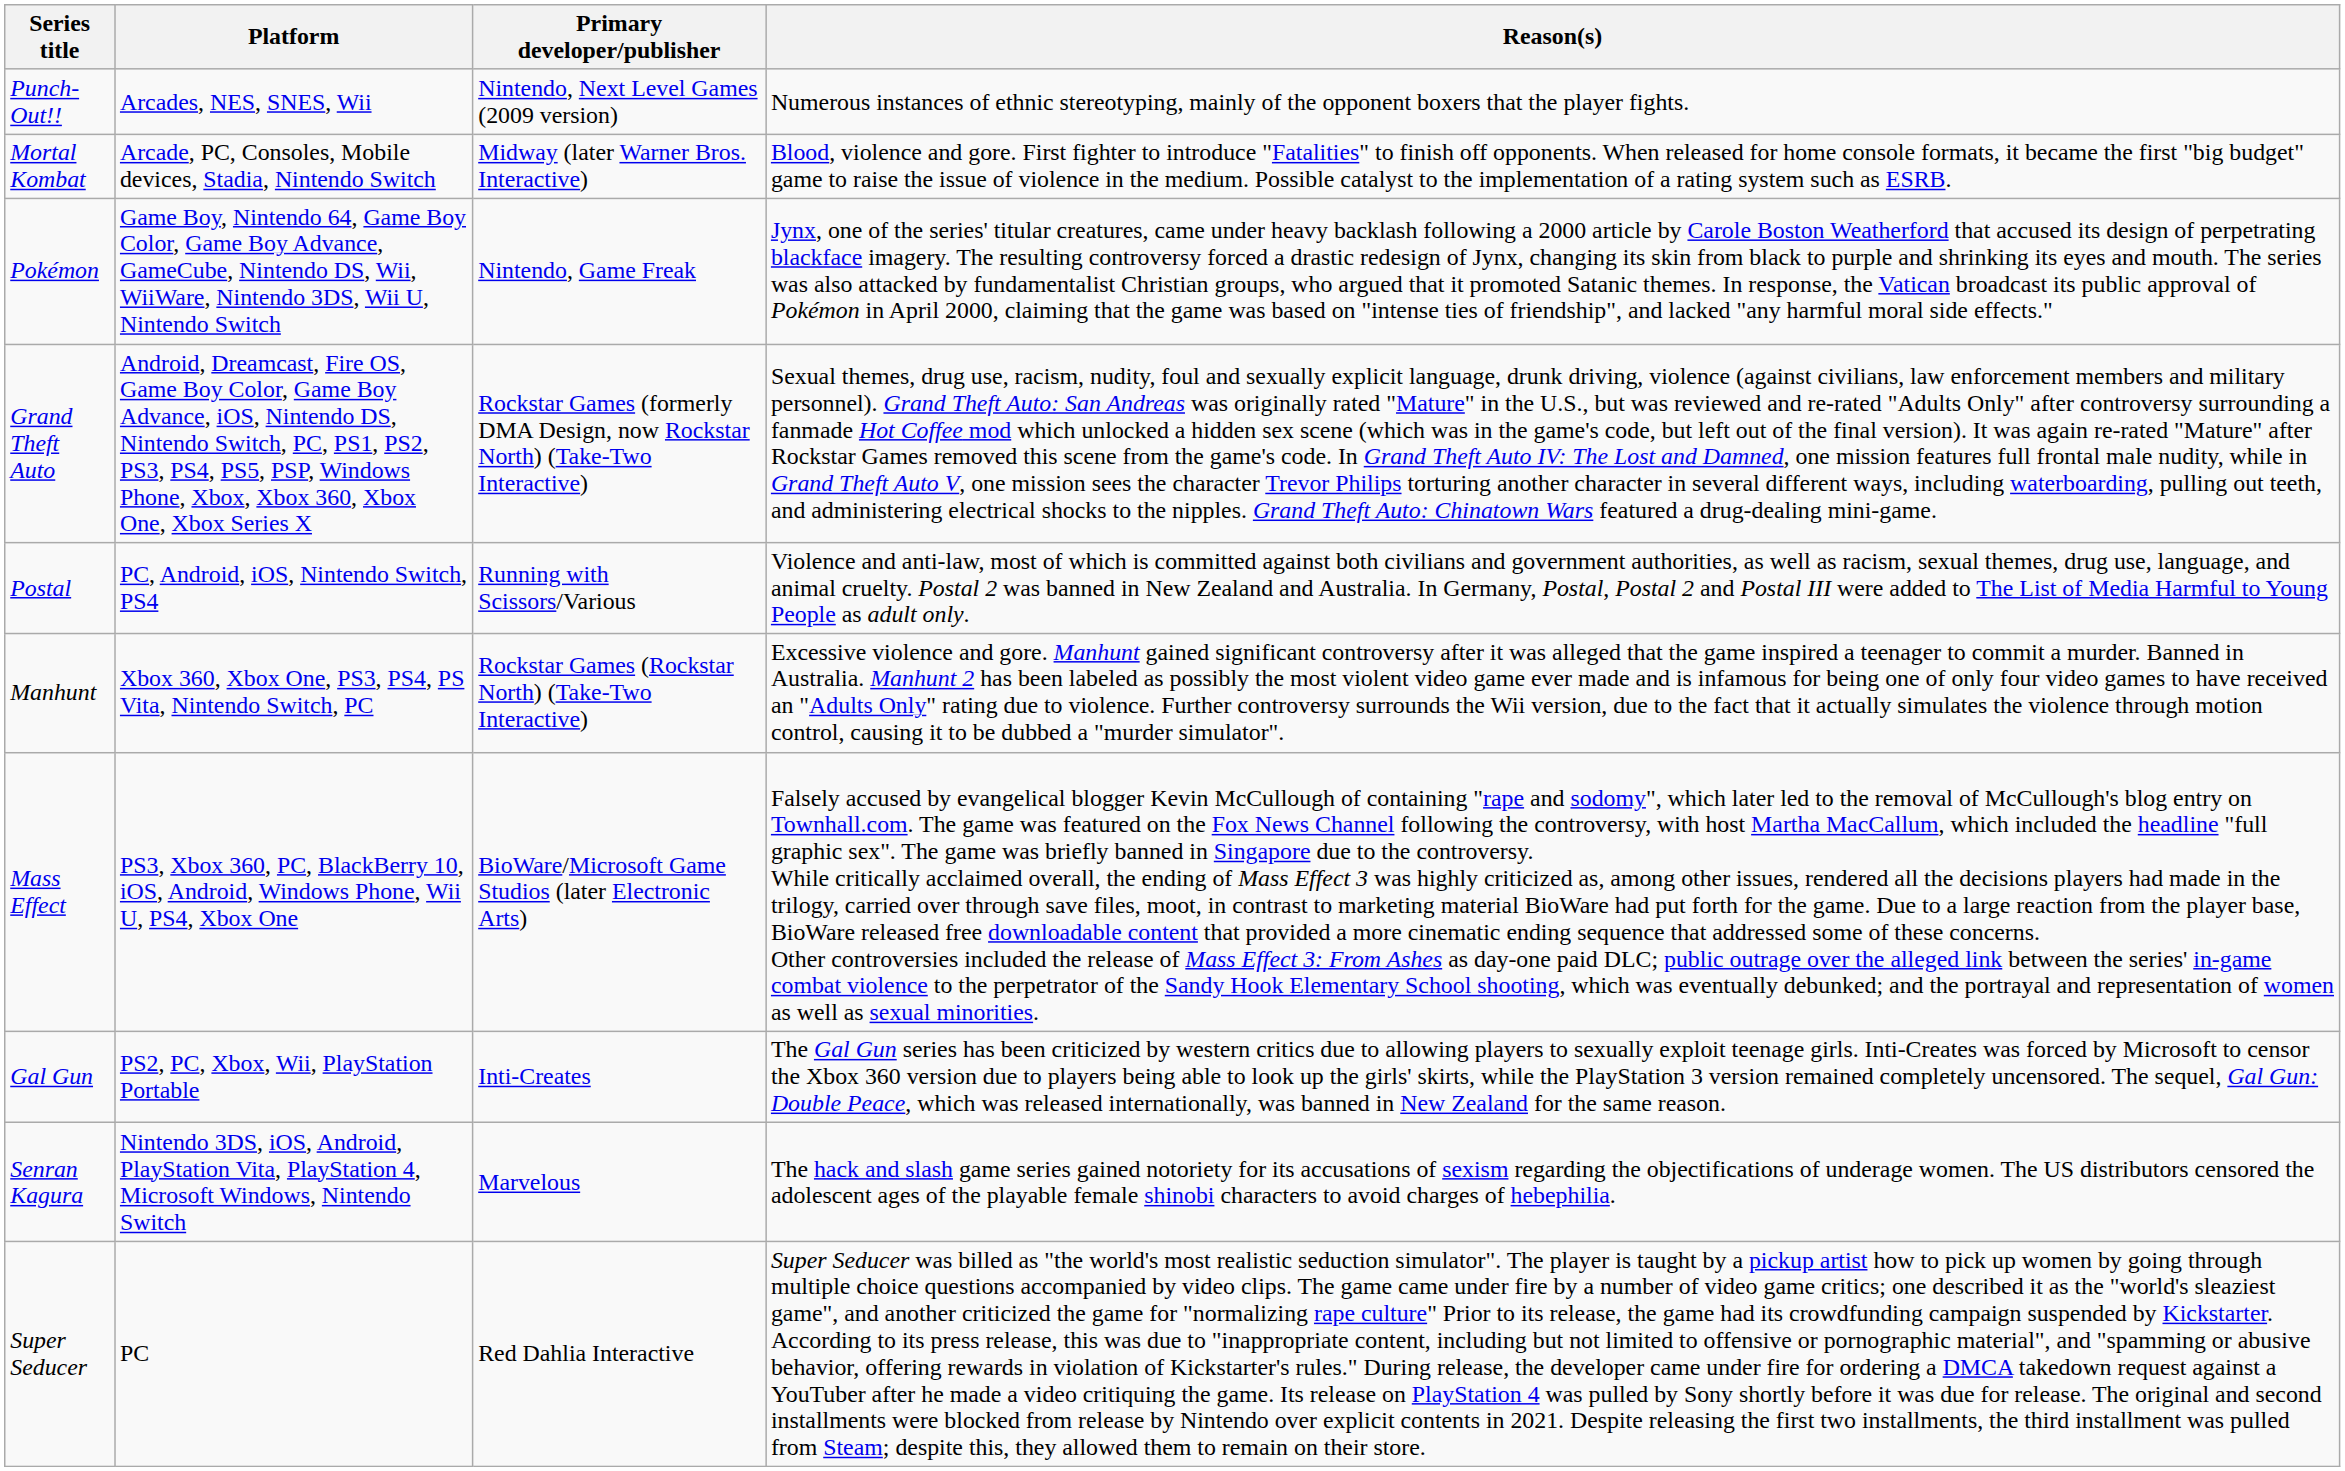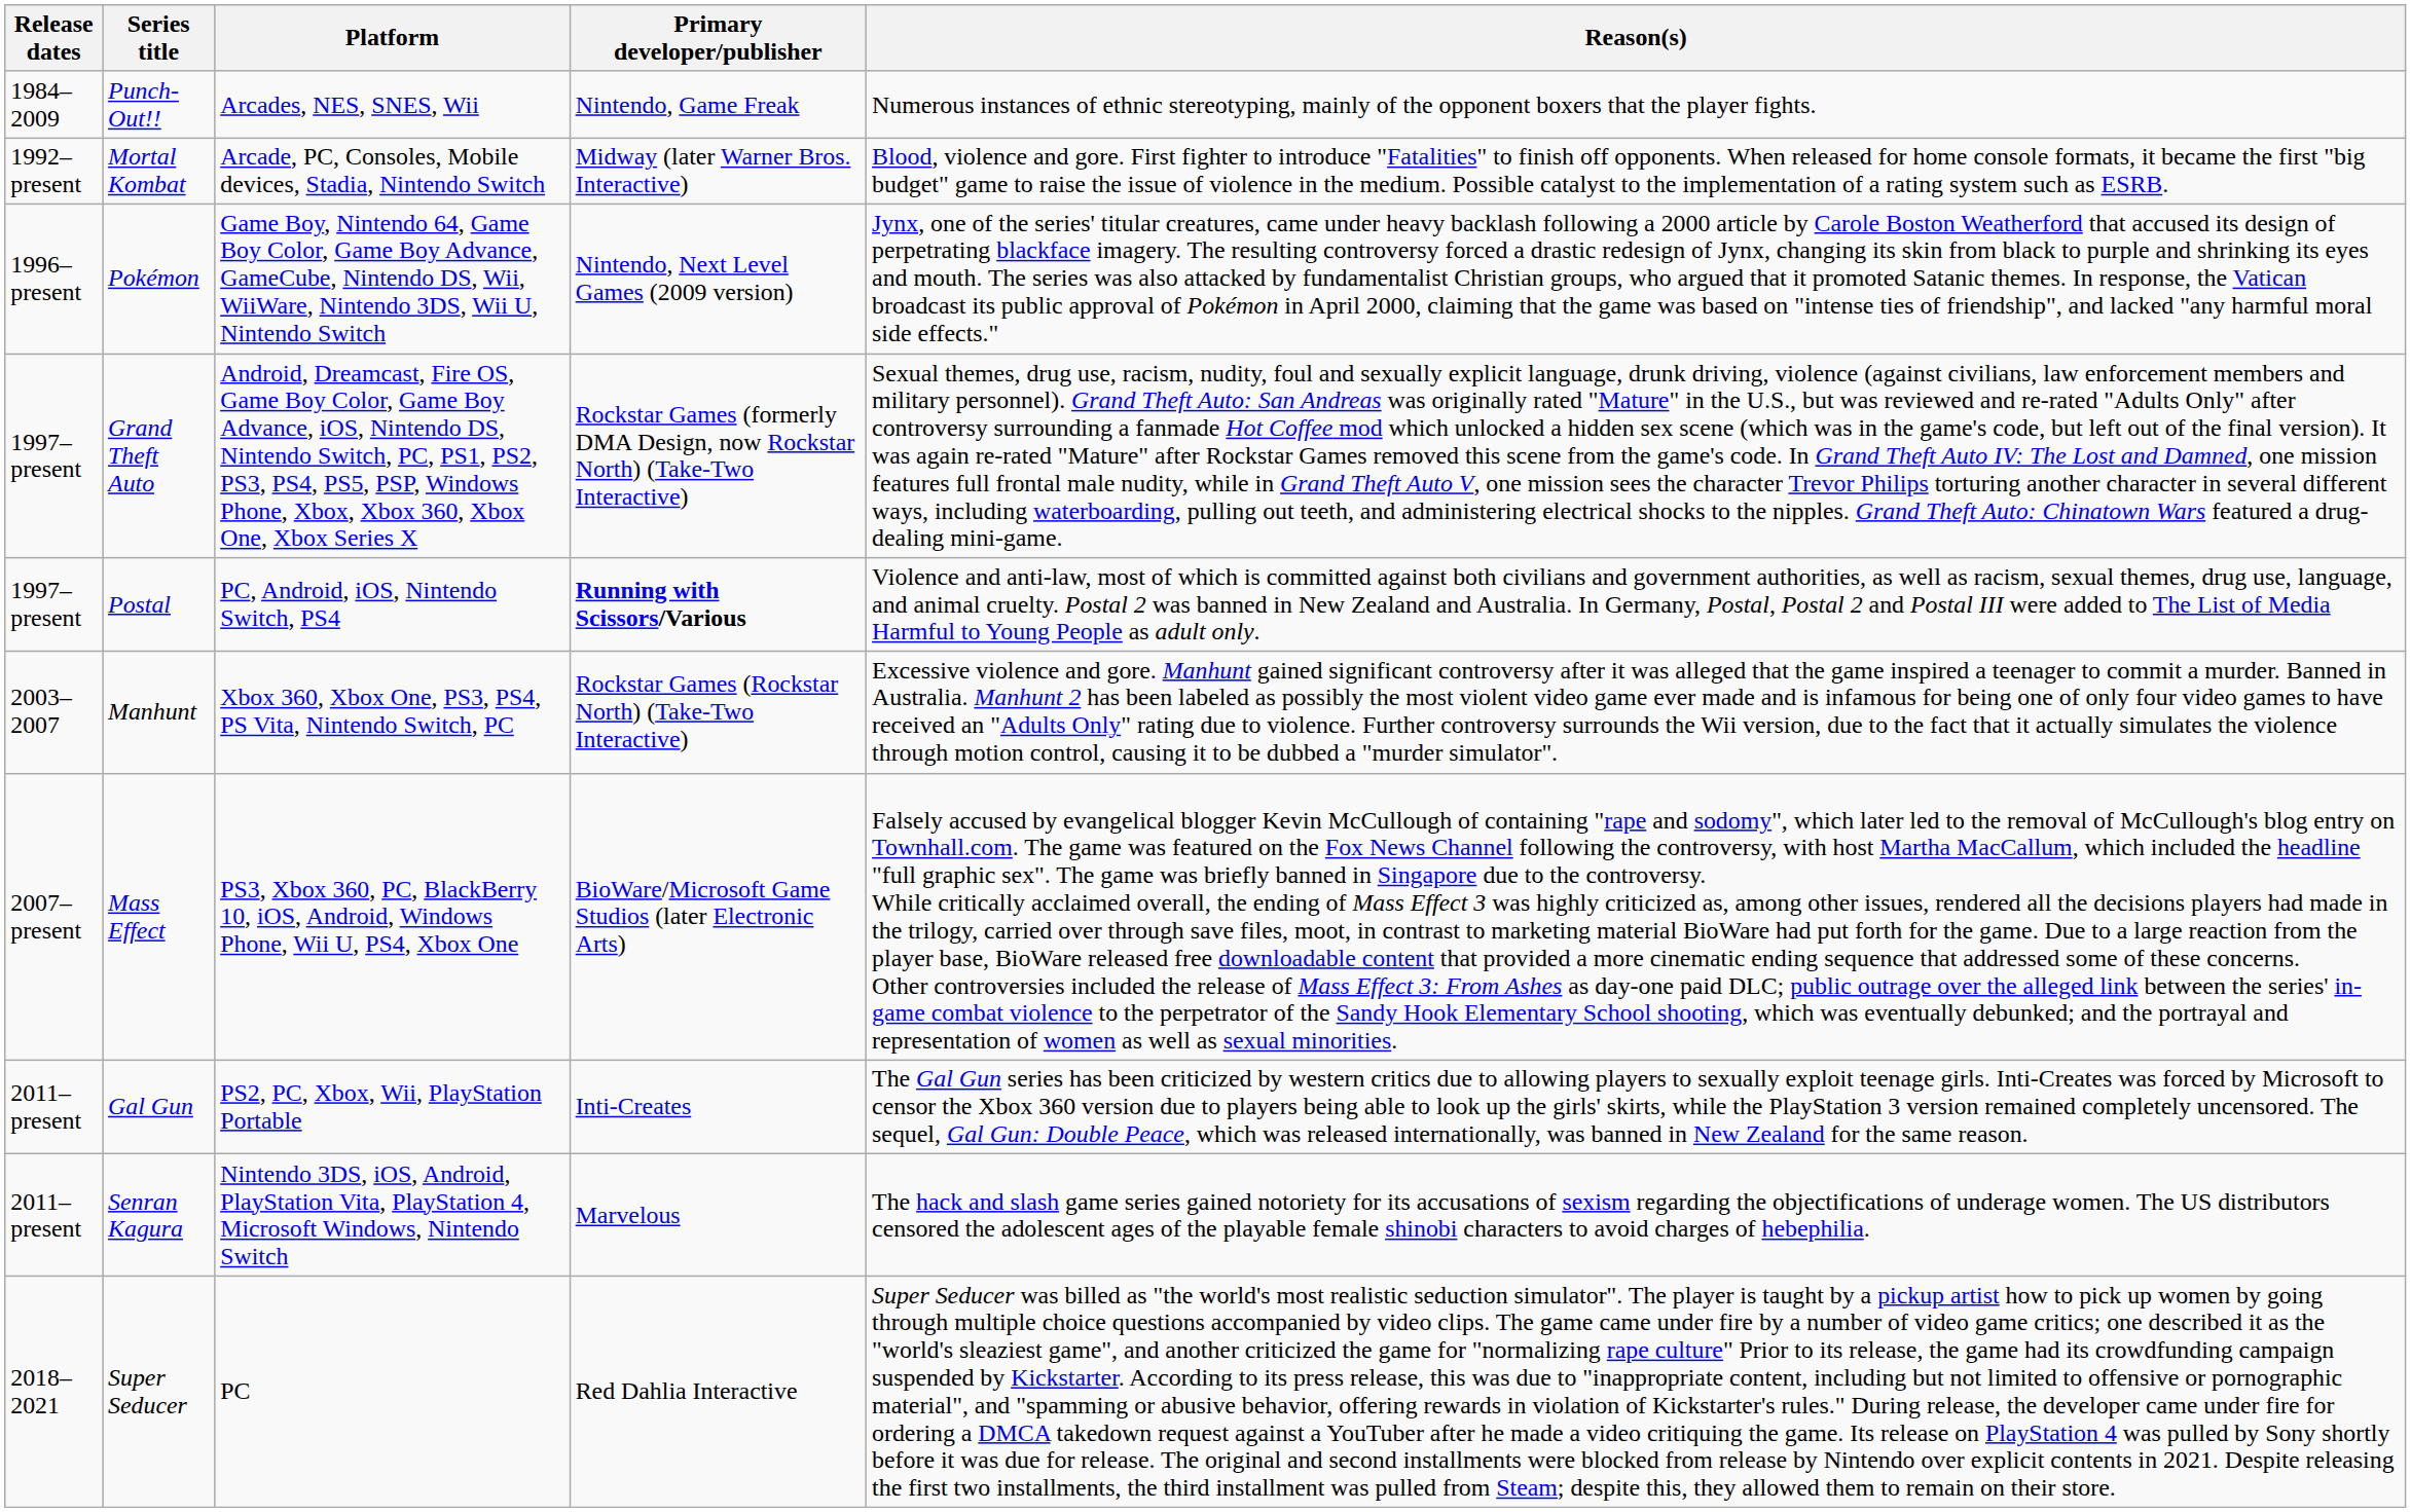 <table class="wikitable sortable">
 <tr>
+<th>Release dates</th>
 <th>Series title</th>
 <th>Platform</th>
 <th>Primary developer/publisher</th>
 <th>Reason(s)</th>
 </tr>
 <tr>
+<td>1984–2009</td>
 <td><em><a href='#'>Punch-Out!!</a></em></td>
 <td><a href='#'>Arcades</a>, <a href='#'>NES</a>, <a href='#'>SNES</a>, <a href='#'>Wii</a></td>
-<td><a href='#'>Nintendo</a>, <a href='#'>Next Level Games</a> (2009 version)</td>
+<td><a href='#'>Nintendo</a>, <a href='#'>Game Freak</a></td>
 <td>Numerous instances of ethnic stereotyping, mainly of the opponent boxers that the player fights.</td>
 </tr>
 <tr>
+<td>1992–present</td>
 <td><em><a href='#'>Mortal Kombat</a></em></td>
 <td><a href='#'>Arcade</a>, PC, Consoles, Mobile devices, <a href='#'>Stadia</a>, <a href='#'>Nintendo Switch</a></td>
 <td><a href='#'>Midway</a> (later <a href='#'>Warner Bros. Interactive</a>)</td>
 <td><a href='#'>Blood</a>, violence and gore. First fighter to introduce "<a href='#'>Fatalities</a>" to finish off opponents. When released for home console formats, it became the first "big budget" game to raise the issue of violence in the medium. Possible catalyst to the implementation of a rating system such as <a href='#'>ESRB</a>.</td>
 </tr>
 <tr>
+<td>1996–present</td>
 <td><em><a href='#'>Pokémon</a></em></td>
 <td><a href='#'>Game Boy</a>, <a href='#'>Nintendo 64</a>, <a href='#'>Game Boy Color</a>, <a href='#'>Game Boy Advance</a>, <a href='#'>GameCube</a>, <a href='#'>Nintendo DS</a>, <a href='#'>Wii</a>, <a href='#'>WiiWare</a>, <a href='#'>Nintendo 3DS</a>, <a href='#'>Wii U</a>, <a href='#'>Nintendo Switch</a></td>
-<td><a href='#'>Nintendo</a>, <a href='#'>Game Freak</a></td>
+<td><a href='#'>Nintendo</a>, <a href='#'>Next Level Games</a> (2009 version)</td>
 <td><a href='#'>Jynx</a>, one of the series' titular creatures, came under heavy backlash following a 2000 article by <a href='#'>Carole Boston Weatherford</a> that accused its design of perpetrating <a href='#'>blackface</a> imagery. The resulting controversy forced a drastic redesign of Jynx, changing its skin from black to purple and shrinking its eyes and mouth. The series was also attacked by fundamentalist Christian groups, who argued that it promoted Satanic themes. In response, the <a href='#'>Vatican</a> broadcast its public approval of <em>Pokémon</em> in April 2000, claiming that the game was based on "intense ties of friendship", and lacked "any harmful moral side effects."</td>
 </tr>
 <tr>
+<td>1997–present</td>
 <td><em><a href='#'>Grand Theft Auto</a></em></td>
 <td><a href='#'>Android</a>, <a href='#'>Dreamcast</a>, <a href='#'>Fire OS</a>, <a href='#'>Game Boy Color</a>, <a href='#'>Game Boy Advance</a>, <a href='#'>iOS</a>, <a href='#'>Nintendo DS</a>, <a href='#'>Nintendo Switch</a>, <a href='#'>PC</a>, <a href='#'>PS1</a>, <a href='#'>PS2</a>, <a href='#'>PS3</a>, <a href='#'>PS4</a>, <a href='#'>PS5</a>, <a href='#'>PSP</a>, <a href='#'>Windows Phone</a>, <a href='#'>Xbox</a>, <a href='#'>Xbox 360</a>, <a href='#'>Xbox One</a>, <a href='#'>Xbox Series X</a></td>
 <td><a href='#'>Rockstar Games</a> (formerly DMA Design, now <a href='#'>Rockstar North</a>) (<a href='#'>Take-Two Interactive</a>)</td>
 <td> Sexual themes, drug use, racism, nudity, foul and sexually explicit language, drunk driving, violence (against civilians, law enforcement members and military personnel). <em><a href='#'>Grand Theft Auto: San Andreas</a></em> was originally rated "<a href='#'>Mature</a>" in the U.S., but was reviewed and re-rated "Adults Only" after controversy surrounding a fanmade <a href='#'><em>Hot Coffee</em> mod</a> which unlocked a hidden sex scene (which was in the game's code, but left out of the final version). It was again re-rated "Mature" after Rockstar Games removed this scene from the game's code. In <em><a href='#'>Grand Theft Auto IV: The Lost and Damned</a></em>, one mission features full frontal male nudity, while in <em><a href='#'>Grand Theft Auto V</a></em>, one mission sees the character <a href='#'>Trevor Philips</a> torturing another character in several different ways, including <a href='#'>waterboarding</a>, pulling out teeth, and administering electrical shocks to the nipples. <em><a href='#'>Grand Theft Auto: Chinatown Wars</a></em> featured a drug-dealing mini-game.</td>
 </tr>
 <tr>
+<td>1997–present</td>
 <td><em><a href='#'>Postal</a></em></td>
 <td><a href='#'>PC</a>, <a href='#'>Android</a>, <a href='#'>iOS</a>, <a href='#'>Nintendo Switch</a>, <a href='#'>PS4</a></td>
-<td><a href='#'>Running with Scissors</a>/Various</td>
+<td><strong><a href='#'>Running with Scissors</a>/Various</strong></td>
 <td>Violence and anti-law, most of which is committed against both civilians and government authorities, as well as racism, sexual themes, drug use, language, and animal cruelty. <em>Postal 2</em> was banned in New Zealand and Australia. In Germany, <em>Postal</em>, <em>Postal 2</em> and <em>Postal III</em> were added to <a href='#'>The List of Media Harmful to Young People</a> as <em>adult only</em>.</td>
 </tr>
 <tr>
+<td>2003–2007</td>
 <td><em>Manhunt</em></td>
 <td><a href='#'>Xbox 360</a>, <a href='#'>Xbox One</a>, <a href='#'>PS3</a>, <a href='#'>PS4</a>, <a href='#'>PS Vita</a>, <a href='#'>Nintendo Switch</a>, <a href='#'>PC</a></td>
 <td><a href='#'>Rockstar Games</a> (<a href='#'>Rockstar North</a>) (<a href='#'>Take-Two Interactive</a>)</td>
 <td>Excessive violence and gore. <em><a href='#'>Manhunt</a></em> gained significant controversy after it was alleged that the game inspired a teenager to commit a murder. Banned in Australia. <em><a href='#'>Manhunt 2</a></em> has been labeled as possibly the most violent video game ever made and is infamous for being one of only four video games to have received an "<a href='#'>Adults Only</a>" rating due to violence. Further controversy surrounds the Wii version, due to the fact that it actually simulates the violence through motion control, causing it to be dubbed a "murder simulator".</td>
 </tr>
 <tr>
+<td>2007–present</td>
 <td><em><a href='#'>Mass Effect</a></em></td>
 <td><a href='#'>PS3</a>, <a href='#'>Xbox 360</a>, <a href='#'>PC</a>, <a href='#'>BlackBerry 10</a>, <a href='#'>iOS</a>, <a href='#'>Android</a>, <a href='#'>Windows Phone</a>, <a href='#'>Wii U</a>, <a href='#'>PS4</a>, <a href='#'>Xbox One</a></td>
 <td><a href='#'>BioWare</a>/<a href='#'>Microsoft Game Studios</a> (later <a href='#'>Electronic Arts</a>)</td>
 <td><br>Falsely accused by evangelical blogger Kevin McCullough of containing "<a href='#'>rape</a> and <a href='#'>sodomy</a>", which later led to the removal of McCullough's blog entry on <a href='#'>Townhall.com</a>. The game was featured on the <a href='#'>Fox News Channel</a> following the controversy, with host <a href='#'>Martha MacCallum</a>, which included the <a href='#'>headline</a> "full graphic sex". The game was briefly banned in <a href='#'>Singapore</a> due to the controversy.<br>While critically acclaimed overall, the ending of <em>Mass Effect 3</em> was highly criticized as, among other issues, rendered all the decisions players had made in the trilogy, carried over through save files, moot, in contrast to marketing material BioWare had put forth for the game. Due to a large reaction from the player base, BioWare released free <a href='#'>downloadable content</a> that provided a more cinematic ending sequence that addressed some of these concerns.<br>Other controversies included the release of <em><a href='#'>Mass Effect 3: From Ashes</a></em> as day-one paid DLC; <a href='#'>public outrage over the alleged link</a> between the series' <a href='#'>in-game combat violence</a> to the perpetrator of the <a href='#'>Sandy Hook Elementary School shooting</a>, which was eventually debunked; and the portrayal and representation of <a href='#'>women</a> as well as <a href='#'>sexual minorities</a>.</td>
 </tr>
 <tr>
+<td>2011–present</td>
 <td><em><a href='#'>Gal Gun</a></em></td>
 <td><a href='#'>PS2</a>, <a href='#'>PC</a>, <a href='#'>Xbox</a>, <a href='#'>Wii</a>, <a href='#'>PlayStation Portable</a></td>
 <td><a href='#'>Inti-Creates</a></td>
 <td>The <em><a href='#'>Gal Gun</a></em> series has been criticized by western critics due to allowing players to sexually exploit teenage girls. Inti-Creates was forced by Microsoft to censor the Xbox 360 version due to players being able to look up the girls' skirts, while the PlayStation 3 version remained completely uncensored. The sequel, <em><a href='#'>Gal Gun: Double Peace</a></em>, which was released internationally, was banned in <a href='#'>New Zealand</a> for the same reason.</td>
 </tr>
 <tr>
+<td>2011–present</td>
 <td><em><a href='#'>Senran Kagura</a></em></td>
 <td><a href='#'>Nintendo 3DS</a>, <a href='#'>iOS</a>, <a href='#'>Android</a>, <a href='#'>PlayStation Vita</a>, <a href='#'>PlayStation 4</a>, <a href='#'>Microsoft Windows</a>, <a href='#'>Nintendo Switch</a></td>
 <td><a href='#'>Marvelous</a></td>
 <td>The <a href='#'>hack and slash</a> game series gained notoriety for its accusations of <a href='#'>sexism</a> regarding the objectifications of underage women. The US distributors censored the adolescent ages of the playable female <a href='#'>shinobi</a> characters to avoid charges of <a href='#'>hebephilia</a>.</td>
 </tr>
 <tr>
+<td>2018–2021</td>
 <td><em>Super Seducer</em></td>
 <td>PC</td>
 <td>Red Dahlia Interactive</td>
 <td><em>Super Seducer</em> was billed as "the world's most realistic seduction simulator". The player is taught by a <a href='#'>pickup artist</a> how to pick up women by going through multiple choice questions accompanied by video clips. The game came under fire by a number of video game critics; one described it as the "world's sleaziest game", and another criticized the game for "normalizing <a href='#'>rape culture</a>" Prior to its release, the game had its crowdfunding campaign suspended by <a href='#'>Kickstarter</a>. According to its press release, this was due to "inappropriate content, including but not limited to offensive or pornographic material", and "spamming or abusive behavior, offering rewards in violation of Kickstarter's rules." During release, the developer came under fire for ordering a <a href='#'>DMCA</a> takedown request against a YouTuber after he made a video critiquing the game. Its release on <a href='#'>PlayStation 4</a> was pulled by Sony shortly before it was due for release. The original and second installments were blocked from release by Nintendo over explicit contents in 2021. Despite releasing the first two installments, the third installment was pulled from <a href='#'>Steam</a>; despite this, they allowed them to remain on their store.</td>
 </tr>
 </table>
